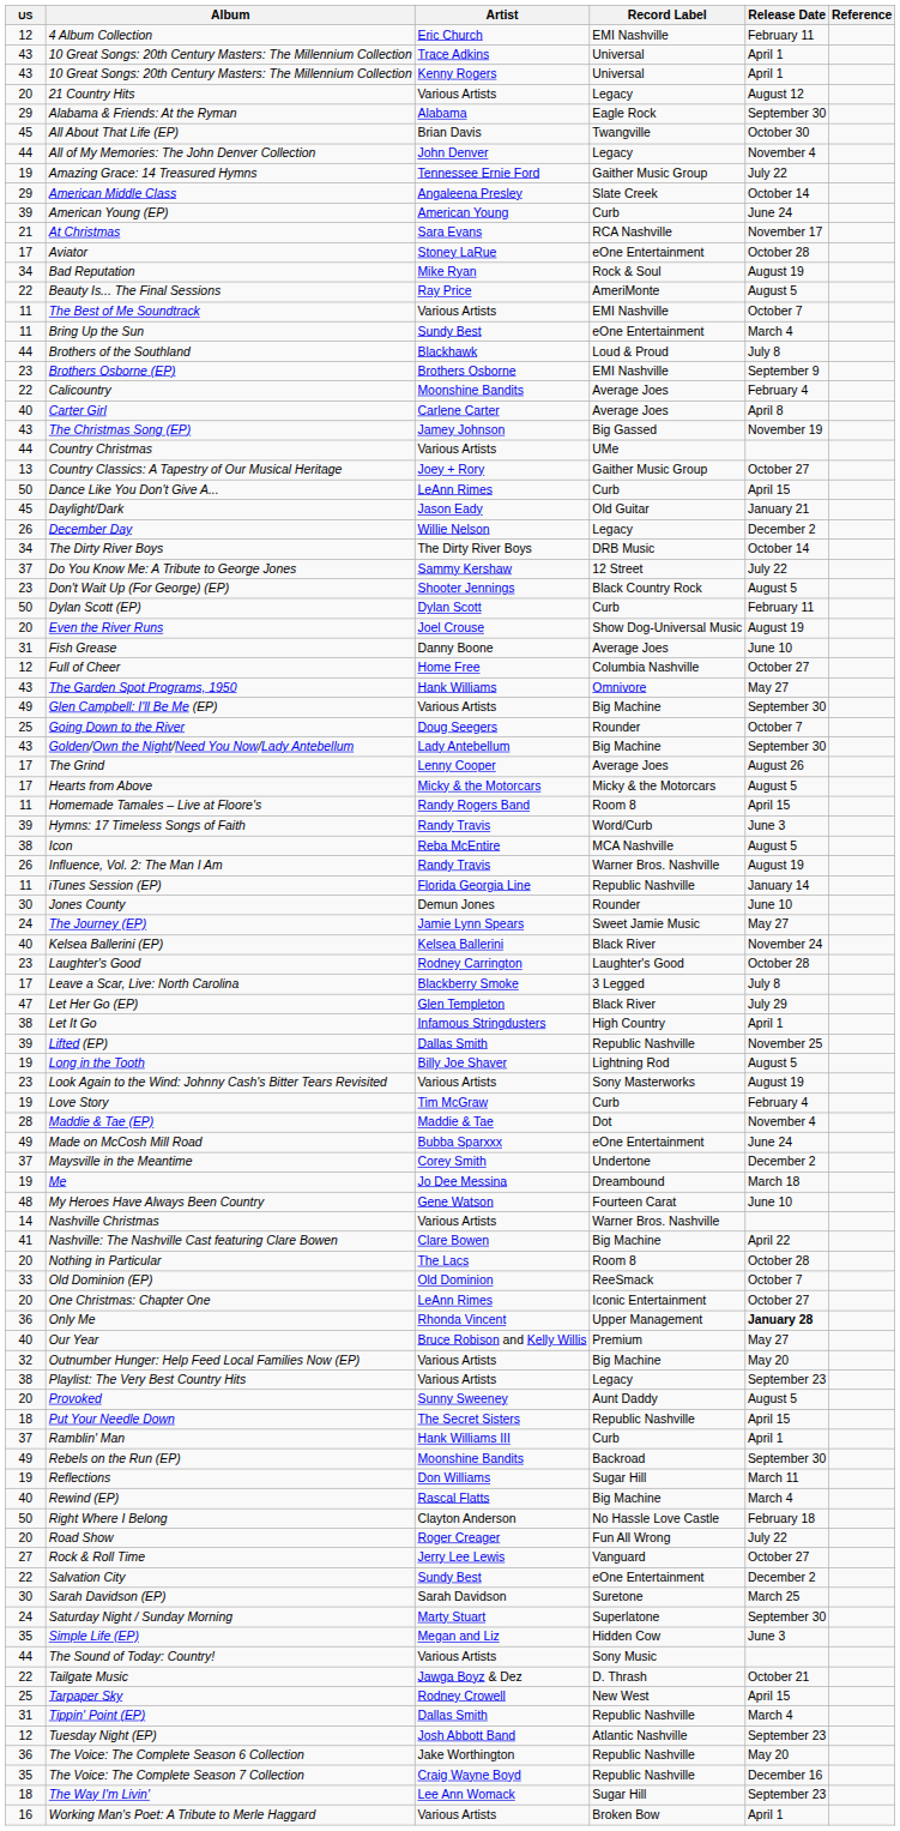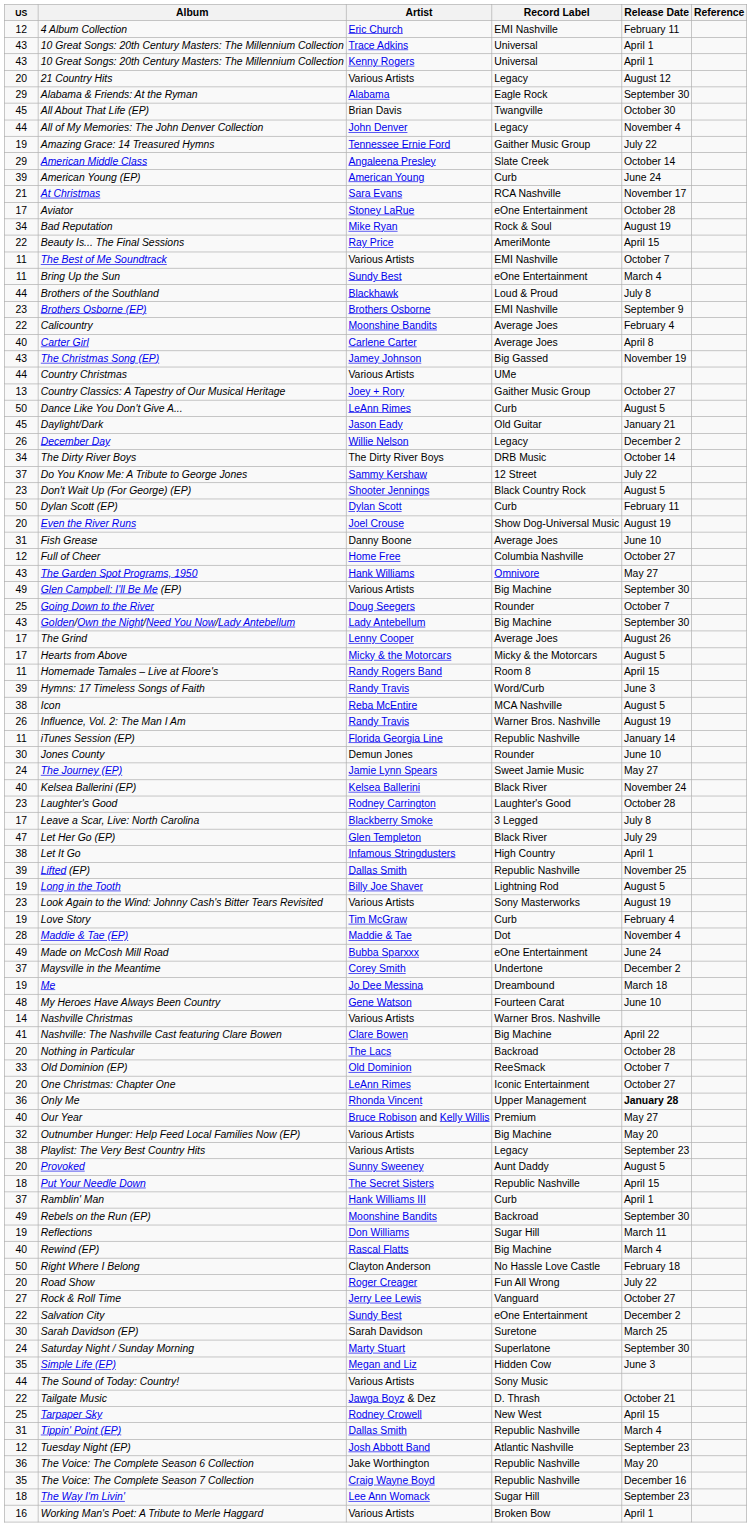 <table class="wikitable sortable">
 <tr>
 <th width=45><small>US</small></th>
 <th>Album</th>
 <th>Artist</th>
 <th>Record Label</th>
 <th>Release Date</th>
 <th>Reference</th>
 </tr>
 <tr>
 <td align=center>12</td>
 <td><em>4 Album Collection</em></td>
 <td><a href='#'>Eric Church</a></td>
 <td>EMI Nashville</td>
 <td>February 11</td>
 <td></td>
 </tr>
 <tr>
 <td align=center>43</td>
 <td><em>10 Great Songs: 20th Century Masters: The Millennium Collection</em></td>
 <td><a href='#'>Trace Adkins</a></td>
 <td>Universal</td>
 <td>April 1</td>
 <td></td>
 </tr>
 <tr>
 <td align=center>43</td>
 <td><em>10 Great Songs: 20th Century Masters: The Millennium Collection</em></td>
 <td><a href='#'>Kenny Rogers</a></td>
 <td>Universal</td>
 <td>April 1</td>
 <td></td>
 </tr>
 <tr>
 <td align=center>20</td>
 <td><em>21 Country Hits</em></td>
 <td>Various Artists</td>
 <td>Legacy</td>
 <td>August 12</td>
 <td></td>
 </tr>
 <tr>
 <td align=center>29</td>
 <td><em>Alabama & Friends: At the Ryman</em></td>
 <td><a href='#'>Alabama</a></td>
 <td>Eagle Rock</td>
 <td>September 30</td>
 <td></td>
 </tr>
 <tr>
 <td align=center>45</td>
 <td><em>All About That Life (EP)</em></td>
 <td>Brian Davis</td>
 <td>Twangville</td>
 <td>October 30</td>
 <td></td>
 </tr>
 <tr>
 <td align=center>44</td>
 <td><em>All of My Memories: The John Denver Collection </em></td>
 <td><a href='#'>John Denver</a></td>
 <td>Legacy</td>
 <td>November 4</td>
 <td></td>
 </tr>
 <tr>
 <td align=center>19</td>
 <td><em>Amazing Grace: 14 Treasured Hymns</em></td>
 <td><a href='#'>Tennessee Ernie Ford</a></td>
 <td>Gaither Music Group</td>
 <td>July 22</td>
 <td></td>
 </tr>
 <tr>
 <td align=center>29</td>
 <td><em><a href='#'>American Middle Class</a></em></td>
 <td><a href='#'>Angaleena Presley</a></td>
 <td>Slate Creek</td>
 <td>October 14</td>
 <td></td>
 </tr>
 <tr>
 <td align=center>39</td>
 <td><em>American Young (EP)</em></td>
 <td><a href='#'>American Young</a></td>
 <td>Curb</td>
 <td>June 24</td>
 <td></td>
 </tr>
 <tr>
 <td align=center>21</td>
 <td><em><a href='#'>At Christmas</a></em></td>
 <td><a href='#'>Sara Evans</a></td>
 <td>RCA Nashville</td>
 <td>November 17</td>
 <td></td>
 </tr>
 <tr>
 <td align=center>17</td>
 <td><em>Aviator</em></td>
 <td><a href='#'>Stoney LaRue</a></td>
 <td>eOne Entertainment</td>
 <td>October 28</td>
 <td></td>
 </tr>
 <tr>
 <td align=center>34</td>
 <td><em>Bad Reputation</em></td>
 <td><a href='#'>Mike Ryan</a></td>
 <td>Rock & Soul</td>
 <td>August 19</td>
 <td></td>
 </tr>
 <tr>
 <td align=center>22</td>
 <td><em>Beauty Is... The Final Sessions</em></td>
 <td><a href='#'>Ray Price</a></td>
 <td>AmeriMonte</td>
-<td>August 5</td>
+<td>April 15</td>
 <td></td>
 </tr>
 <tr>
 <td align=center>11</td>
 <td><em><a href='#'>The Best of Me Soundtrack</a></em></td>
 <td>Various Artists</td>
 <td>EMI Nashville</td>
 <td>October 7</td>
 <td></td>
 </tr>
 <tr>
 <td align=center>11</td>
 <td><em>Bring Up the Sun</em></td>
 <td><a href='#'>Sundy Best</a></td>
 <td>eOne Entertainment</td>
 <td>March 4</td>
 <td></td>
 </tr>
 <tr>
 <td align=center>44</td>
 <td><em>Brothers of the Southland</em></td>
 <td><a href='#'>Blackhawk</a></td>
 <td>Loud & Proud</td>
 <td>July 8</td>
 <td></td>
 </tr>
 <tr>
 <td align=center>23</td>
 <td><em><a href='#'>Brothers Osborne (EP)</a></em></td>
 <td><a href='#'>Brothers Osborne</a></td>
 <td>EMI Nashville</td>
 <td>September 9</td>
 <td></td>
 </tr>
 <tr>
 <td align=center>22</td>
 <td><em>Calicountry</em></td>
 <td><a href='#'>Moonshine Bandits</a></td>
 <td>Average Joes</td>
 <td>February 4</td>
 <td></td>
 </tr>
 <tr>
 <td align=center>40</td>
 <td><em><a href='#'>Carter Girl</a></em></td>
 <td><a href='#'>Carlene Carter</a></td>
 <td>Average Joes</td>
 <td>April 8</td>
 <td></td>
 </tr>
 <tr>
 <td align=center>43</td>
 <td><em><a href='#'>The Christmas Song (EP)</a></em></td>
 <td><a href='#'>Jamey Johnson</a></td>
 <td>Big Gassed</td>
 <td>November 19</td>
 <td></td>
 </tr>
 <tr>
 <td align=center>44</td>
 <td><em>Country Christmas</em></td>
 <td>Various Artists</td>
 <td>UMe</td>
 <td></td>
 <td></td>
 </tr>
 <tr>
 <td align=center>13</td>
 <td><em>Country Classics: A Tapestry of Our Musical Heritage</em></td>
 <td><a href='#'>Joey + Rory</a></td>
 <td>Gaither Music Group</td>
 <td>October 27</td>
 <td></td>
 </tr>
 <tr>
 <td align=center>50</td>
 <td><em>Dance Like You Don't Give A...</em></td>
 <td><a href='#'>LeAnn Rimes</a></td>
 <td>Curb</td>
-<td>April 15</td>
+<td>August 5</td>
 <td></td>
 </tr>
 <tr>
 <td align=center>45</td>
 <td><em>Daylight/Dark</em></td>
 <td><a href='#'>Jason Eady</a></td>
 <td>Old Guitar</td>
 <td>January 21</td>
 <td></td>
 </tr>
 <tr>
 <td align=center>26</td>
 <td><em><a href='#'>December Day</a></em></td>
 <td><a href='#'>Willie Nelson</a></td>
 <td>Legacy</td>
 <td>December 2</td>
 <td></td>
 </tr>
 <tr>
 <td align=center>34</td>
 <td><em>The Dirty River Boys</em></td>
 <td>The Dirty River Boys</td>
 <td>DRB Music</td>
 <td>October 14</td>
 <td></td>
 </tr>
 <tr>
 <td align=center>37</td>
 <td><em>Do You Know Me: A Tribute to George Jones</em></td>
 <td><a href='#'>Sammy Kershaw</a></td>
 <td>12 Street</td>
 <td>July 22</td>
 <td></td>
 </tr>
 <tr>
 <td align=center>23</td>
 <td><em>Don't Wait Up (For George) (EP)</em></td>
 <td><a href='#'>Shooter Jennings</a></td>
 <td>Black Country Rock</td>
 <td>August 5</td>
 <td></td>
 </tr>
 <tr>
 <td align=center>50</td>
 <td><em>Dylan Scott (EP)</em></td>
 <td><a href='#'>Dylan Scott</a></td>
 <td>Curb</td>
 <td>February 11</td>
 <td></td>
 </tr>
 <tr>
 <td align=center>20</td>
 <td><em><a href='#'>Even the River Runs</a></em></td>
 <td><a href='#'>Joel Crouse</a></td>
 <td>Show Dog-Universal Music</td>
 <td>August 19</td>
 <td></td>
 </tr>
 <tr>
 <td align=center>31</td>
 <td><em>Fish Grease</em></td>
 <td>Danny Boone</td>
 <td>Average Joes</td>
 <td>June 10</td>
 <td></td>
 </tr>
 <tr>
 <td align=center>12</td>
 <td><em>Full of Cheer</em></td>
 <td><a href='#'>Home Free</a></td>
 <td>Columbia Nashville</td>
 <td>October 27</td>
 <td></td>
 </tr>
 <tr>
 <td align=center>43</td>
 <td><em><a href='#'>The Garden Spot Programs, 1950</a></em></td>
 <td><a href='#'>Hank Williams</a></td>
 <td><a href='#'>Omnivore</a></td>
 <td>May 27</td>
 <td></td>
 </tr>
 <tr>
 <td align=center>49</td>
 <td><em><a href='#'>Glen Campbell: I'll Be Me</a> (EP)</em></td>
 <td>Various Artists</td>
 <td>Big Machine</td>
 <td>September 30</td>
 <td></td>
 </tr>
 <tr>
 <td align=center>25</td>
 <td><em><a href='#'>Going Down to the River</a></em></td>
 <td><a href='#'>Doug Seegers</a></td>
 <td>Rounder</td>
 <td>October 7</td>
 <td></td>
 </tr>
 <tr>
 <td align=center>43</td>
 <td><em><a href='#'>Golden</a>/<a href='#'>Own the Night</a>/<a href='#'>Need You Now</a>/<a href='#'>Lady Antebellum</a></em></td>
 <td><a href='#'>Lady Antebellum</a></td>
 <td>Big Machine</td>
 <td>September 30</td>
 <td></td>
 </tr>
 <tr>
 <td align=center>17</td>
 <td><em>The Grind</em></td>
 <td><a href='#'>Lenny Cooper</a></td>
 <td>Average Joes</td>
 <td>August 26</td>
 <td></td>
 </tr>
 <tr>
 <td align=center>17</td>
 <td><em>Hearts from Above</em></td>
 <td><a href='#'>Micky & the Motorcars</a></td>
 <td>Micky & the Motorcars</td>
 <td>August 5</td>
 <td></td>
 </tr>
 <tr>
 <td align=center>11</td>
 <td><em>Homemade Tamales – Live at Floore's</em></td>
 <td><a href='#'>Randy Rogers Band</a></td>
 <td>Room 8</td>
 <td>April 15</td>
 <td></td>
 </tr>
 <tr>
 <td align=center>39</td>
 <td><em>Hymns: 17 Timeless Songs of Faith</em></td>
 <td><a href='#'>Randy Travis</a></td>
 <td>Word/Curb</td>
 <td>June 3</td>
 <td></td>
 </tr>
 <tr>
 <td align=center>38</td>
 <td><em>Icon</em></td>
 <td><a href='#'>Reba McEntire</a></td>
 <td>MCA Nashville</td>
 <td>August 5</td>
 <td></td>
 </tr>
 <tr>
 <td align=center>26</td>
 <td><em>Influence, Vol. 2: The Man I Am</em></td>
 <td><a href='#'>Randy Travis</a></td>
 <td>Warner Bros. Nashville</td>
 <td>August 19</td>
 <td></td>
 </tr>
 <tr>
 <td align=center>11</td>
 <td><em>iTunes Session (EP)</em></td>
 <td><a href='#'>Florida Georgia Line</a></td>
 <td>Republic Nashville</td>
 <td>January 14</td>
 <td></td>
 </tr>
 <tr>
 <td align=center>30</td>
 <td><em>Jones County</em></td>
 <td>Demun Jones</td>
 <td>Rounder</td>
 <td>June 10</td>
 <td></td>
 </tr>
 <tr>
 <td align=center>24</td>
 <td><em><a href='#'>The Journey (EP)</a></em></td>
 <td><a href='#'>Jamie Lynn Spears</a></td>
 <td>Sweet Jamie Music</td>
 <td>May 27</td>
 <td></td>
 </tr>
 <tr>
 <td align=center>40</td>
 <td><em>Kelsea Ballerini (EP)</em></td>
 <td><a href='#'>Kelsea Ballerini</a></td>
 <td>Black River</td>
 <td>November 24</td>
 <td></td>
 </tr>
 <tr>
 <td align=center>23</td>
 <td><em>Laughter's Good</em></td>
 <td><a href='#'>Rodney Carrington</a></td>
 <td>Laughter's Good</td>
 <td>October 28</td>
 <td></td>
 </tr>
 <tr>
 <td align=center>17</td>
 <td><em>Leave a Scar, Live: North Carolina</em></td>
 <td><a href='#'>Blackberry Smoke</a></td>
 <td>3 Legged</td>
 <td>July 8</td>
 <td></td>
 </tr>
 <tr>
 <td align=center>47</td>
 <td><em>Let Her Go (EP)</em></td>
 <td><a href='#'>Glen Templeton</a></td>
 <td>Black River</td>
 <td>July 29</td>
 <td></td>
 </tr>
 <tr>
 <td align=center>38</td>
 <td><em>Let It Go</em></td>
 <td><a href='#'>Infamous Stringdusters</a></td>
 <td>High Country</td>
 <td>April 1</td>
 <td></td>
 </tr>
 <tr>
 <td align=center>39</td>
 <td><em><a href='#'>Lifted</a> (EP)</em></td>
 <td><a href='#'>Dallas Smith</a></td>
 <td>Republic Nashville</td>
 <td>November 25</td>
 <td></td>
 </tr>
 <tr>
 <td align=center>19</td>
 <td><em><a href='#'>Long in the Tooth</a></em></td>
 <td><a href='#'>Billy Joe Shaver</a></td>
 <td>Lightning Rod</td>
 <td>August 5</td>
 <td></td>
 </tr>
 <tr>
 <td align=center>23</td>
 <td><em>Look Again to the Wind: Johnny Cash's Bitter Tears Revisited</em></td>
 <td>Various Artists</td>
 <td>Sony Masterworks</td>
 <td>August 19</td>
 <td></td>
 </tr>
 <tr>
 <td align=center>19</td>
 <td><em>Love Story</em></td>
 <td><a href='#'>Tim McGraw</a></td>
 <td>Curb</td>
 <td>February 4</td>
 <td></td>
 </tr>
 <tr>
 <td align=center>28</td>
 <td><em><a href='#'>Maddie & Tae (EP)</a></em></td>
 <td><a href='#'>Maddie & Tae</a></td>
 <td>Dot</td>
 <td>November 4</td>
 <td></td>
 </tr>
 <tr>
 <td align=center>49</td>
 <td><em>Made on McCosh Mill Road</em></td>
 <td><a href='#'>Bubba Sparxxx</a></td>
 <td>eOne Entertainment</td>
 <td>June 24</td>
 <td></td>
 </tr>
 <tr>
 <td align=center>37</td>
 <td><em>Maysville in the Meantime</em></td>
 <td><a href='#'>Corey Smith</a></td>
 <td>Undertone</td>
 <td>December 2</td>
 <td></td>
 </tr>
 <tr>
 <td align=center>19</td>
 <td><em><a href='#'>Me</a></em></td>
 <td><a href='#'>Jo Dee Messina</a></td>
 <td>Dreambound</td>
 <td>March 18</td>
 <td></td>
 </tr>
 <tr>
 <td align=center>48</td>
 <td><em>My Heroes Have Always Been Country</em></td>
 <td><a href='#'>Gene Watson</a></td>
 <td>Fourteen Carat</td>
 <td>June 10</td>
 <td></td>
 </tr>
 <tr>
 <td align=center>14</td>
 <td><em>Nashville Christmas</em></td>
 <td>Various Artists</td>
 <td>Warner Bros. Nashville</td>
 <td></td>
 <td></td>
 </tr>
 <tr>
 <td align=center>41</td>
 <td><em>Nashville: The Nashville Cast featuring Clare Bowen</em></td>
 <td><a href='#'>Clare Bowen</a></td>
 <td>Big Machine</td>
 <td>April 22</td>
 <td></td>
 </tr>
 <tr>
 <td align=center>20</td>
 <td><em>Nothing in Particular</em></td>
 <td><a href='#'>The Lacs</a></td>
-<td>Room 8</td>
+<td>Backroad</td>
 <td>October 28</td>
 <td></td>
 </tr>
 <tr>
 <td align=center>33</td>
 <td><em>Old Dominion (EP)</em></td>
 <td><a href='#'>Old Dominion</a></td>
 <td>ReeSmack</td>
 <td>October 7</td>
 <td></td>
 </tr>
 <tr>
 <td align=center>20</td>
 <td><em>One Christmas: Chapter One</em></td>
 <td><a href='#'>LeAnn Rimes</a></td>
 <td>Iconic Entertainment</td>
 <td>October 27</td>
 <td></td>
 </tr>
 <tr>
 <td align=center>36</td>
 <td><em>Only Me</em></td>
 <td><a href='#'>Rhonda Vincent</a></td>
 <td>Upper Management</td>
 <td><strong>January 28</strong></td>
 <td></td>
 </tr>
 <tr>
 <td align=center>40</td>
 <td><em>Our Year</em></td>
 <td><a href='#'>Bruce Robison</a> and <a href='#'>Kelly Willis</a></td>
 <td>Premium</td>
 <td>May 27</td>
 <td></td>
 </tr>
 <tr>
 <td align=center>32</td>
 <td><em>Outnumber Hunger: Help Feed Local Families Now (EP)</em></td>
 <td>Various Artists</td>
 <td>Big Machine</td>
 <td>May 20</td>
 <td></td>
 </tr>
 <tr>
 <td align=center>38</td>
 <td><em>Playlist: The Very Best Country Hits</em></td>
 <td>Various Artists</td>
 <td>Legacy</td>
 <td>September 23</td>
 <td></td>
 </tr>
 <tr>
 <td align=center>20</td>
 <td><em><a href='#'>Provoked</a></em></td>
 <td><a href='#'>Sunny Sweeney</a></td>
 <td>Aunt Daddy</td>
 <td>August 5</td>
 <td></td>
 </tr>
 <tr>
 <td align=center>18</td>
 <td><em><a href='#'>Put Your Needle Down</a></em></td>
 <td><a href='#'>The Secret Sisters</a></td>
 <td>Republic Nashville</td>
 <td>April 15</td>
 <td></td>
 </tr>
 <tr>
 <td align=center>37</td>
 <td><em>Ramblin' Man</em></td>
 <td><a href='#'>Hank Williams III</a></td>
 <td>Curb</td>
 <td>April 1</td>
 <td></td>
 </tr>
 <tr>
 <td align=center>49</td>
 <td><em>Rebels on the Run (EP)</em></td>
 <td><a href='#'>Moonshine Bandits</a></td>
 <td>Backroad</td>
 <td>September 30</td>
 <td></td>
 </tr>
 <tr>
 <td align=center>19</td>
 <td><em>Reflections</em></td>
 <td><a href='#'>Don Williams</a></td>
 <td>Sugar Hill</td>
 <td>March 11</td>
 <td></td>
 </tr>
 <tr>
 <td align=center>40</td>
 <td><em>Rewind (EP)</em></td>
 <td><a href='#'>Rascal Flatts</a></td>
 <td>Big Machine</td>
 <td>March 4</td>
 <td></td>
 </tr>
 <tr>
 <td align=center>50</td>
 <td><em>Right Where I Belong</em></td>
 <td>Clayton Anderson</td>
 <td>No Hassle Love Castle</td>
 <td>February 18</td>
 <td></td>
 </tr>
 <tr>
 <td align=center>20</td>
 <td><em>Road Show</em></td>
 <td><a href='#'>Roger Creager</a></td>
 <td>Fun All Wrong</td>
 <td>July 22</td>
 <td></td>
 </tr>
 <tr>
 <td align=center>27</td>
 <td><em>Rock & Roll Time</em></td>
 <td><a href='#'>Jerry Lee Lewis</a></td>
 <td>Vanguard</td>
 <td>October 27</td>
 <td></td>
 </tr>
 <tr>
 <td align=center>22</td>
 <td><em>Salvation City</em></td>
 <td><a href='#'>Sundy Best</a></td>
 <td>eOne Entertainment</td>
 <td>December 2</td>
 <td></td>
 </tr>
 <tr>
 <td align=center>30</td>
 <td><em>Sarah Davidson (EP)</em></td>
 <td>Sarah Davidson</td>
 <td>Suretone</td>
 <td>March 25</td>
 <td></td>
 </tr>
 <tr>
 <td align=center>24</td>
 <td><em>Saturday Night / Sunday Morning</em></td>
 <td><a href='#'>Marty Stuart</a></td>
 <td>Superlatone</td>
 <td>September 30</td>
 <td></td>
 </tr>
 <tr>
 <td align=center>35</td>
 <td><em><a href='#'>Simple Life (EP)</a></em></td>
 <td><a href='#'>Megan and Liz</a></td>
 <td>Hidden Cow</td>
 <td>June 3</td>
 <td></td>
 </tr>
 <tr>
 <td align=center>44</td>
 <td><em>The Sound of Today: Country!</em></td>
 <td>Various Artists</td>
 <td>Sony Music</td>
 <td></td>
 <td></td>
 </tr>
 <tr>
 <td align=center>22</td>
 <td><em>Tailgate Music</em></td>
 <td><a href='#'>Jawga Boyz</a> & Dez</td>
 <td>D. Thrash</td>
 <td>October 21</td>
 <td></td>
 </tr>
 <tr>
 <td align=center>25</td>
 <td><em><a href='#'>Tarpaper Sky</a></em></td>
 <td><a href='#'>Rodney Crowell</a></td>
 <td>New West</td>
 <td>April 15</td>
 <td></td>
 </tr>
 <tr>
 <td align=center>31</td>
 <td><em><a href='#'>Tippin' Point (EP)</a></em></td>
 <td><a href='#'>Dallas Smith</a></td>
 <td>Republic Nashville</td>
 <td>March 4</td>
 <td></td>
 </tr>
 <tr>
 <td align=center>12</td>
 <td><em>Tuesday Night (EP)</em></td>
 <td><a href='#'>Josh Abbott Band</a></td>
 <td>Atlantic Nashville</td>
 <td>September 23</td>
 <td></td>
 </tr>
 <tr>
 <td align=center>36</td>
 <td><em>The Voice: The Complete Season 6 Collection</em></td>
 <td>Jake Worthington</td>
 <td>Republic Nashville</td>
 <td>May 20</td>
 <td></td>
 </tr>
 <tr>
 <td align=center>35</td>
 <td><em>The Voice: The Complete Season 7 Collection</em></td>
 <td><a href='#'>Craig Wayne Boyd</a></td>
 <td>Republic Nashville</td>
 <td>December 16</td>
 <td></td>
 </tr>
 <tr>
 <td align=center>18</td>
 <td><em><a href='#'>The Way I'm Livin'</a></em></td>
 <td><a href='#'>Lee Ann Womack</a></td>
 <td>Sugar Hill</td>
 <td>September 23</td>
 <td></td>
 </tr>
 <tr>
 <td align=center>16</td>
 <td><em>Working Man's Poet: A Tribute to Merle Haggard</em></td>
 <td>Various Artists</td>
 <td>Broken Bow</td>
 <td>April 1</td>
 <td></td>
 </tr>
 </table>
